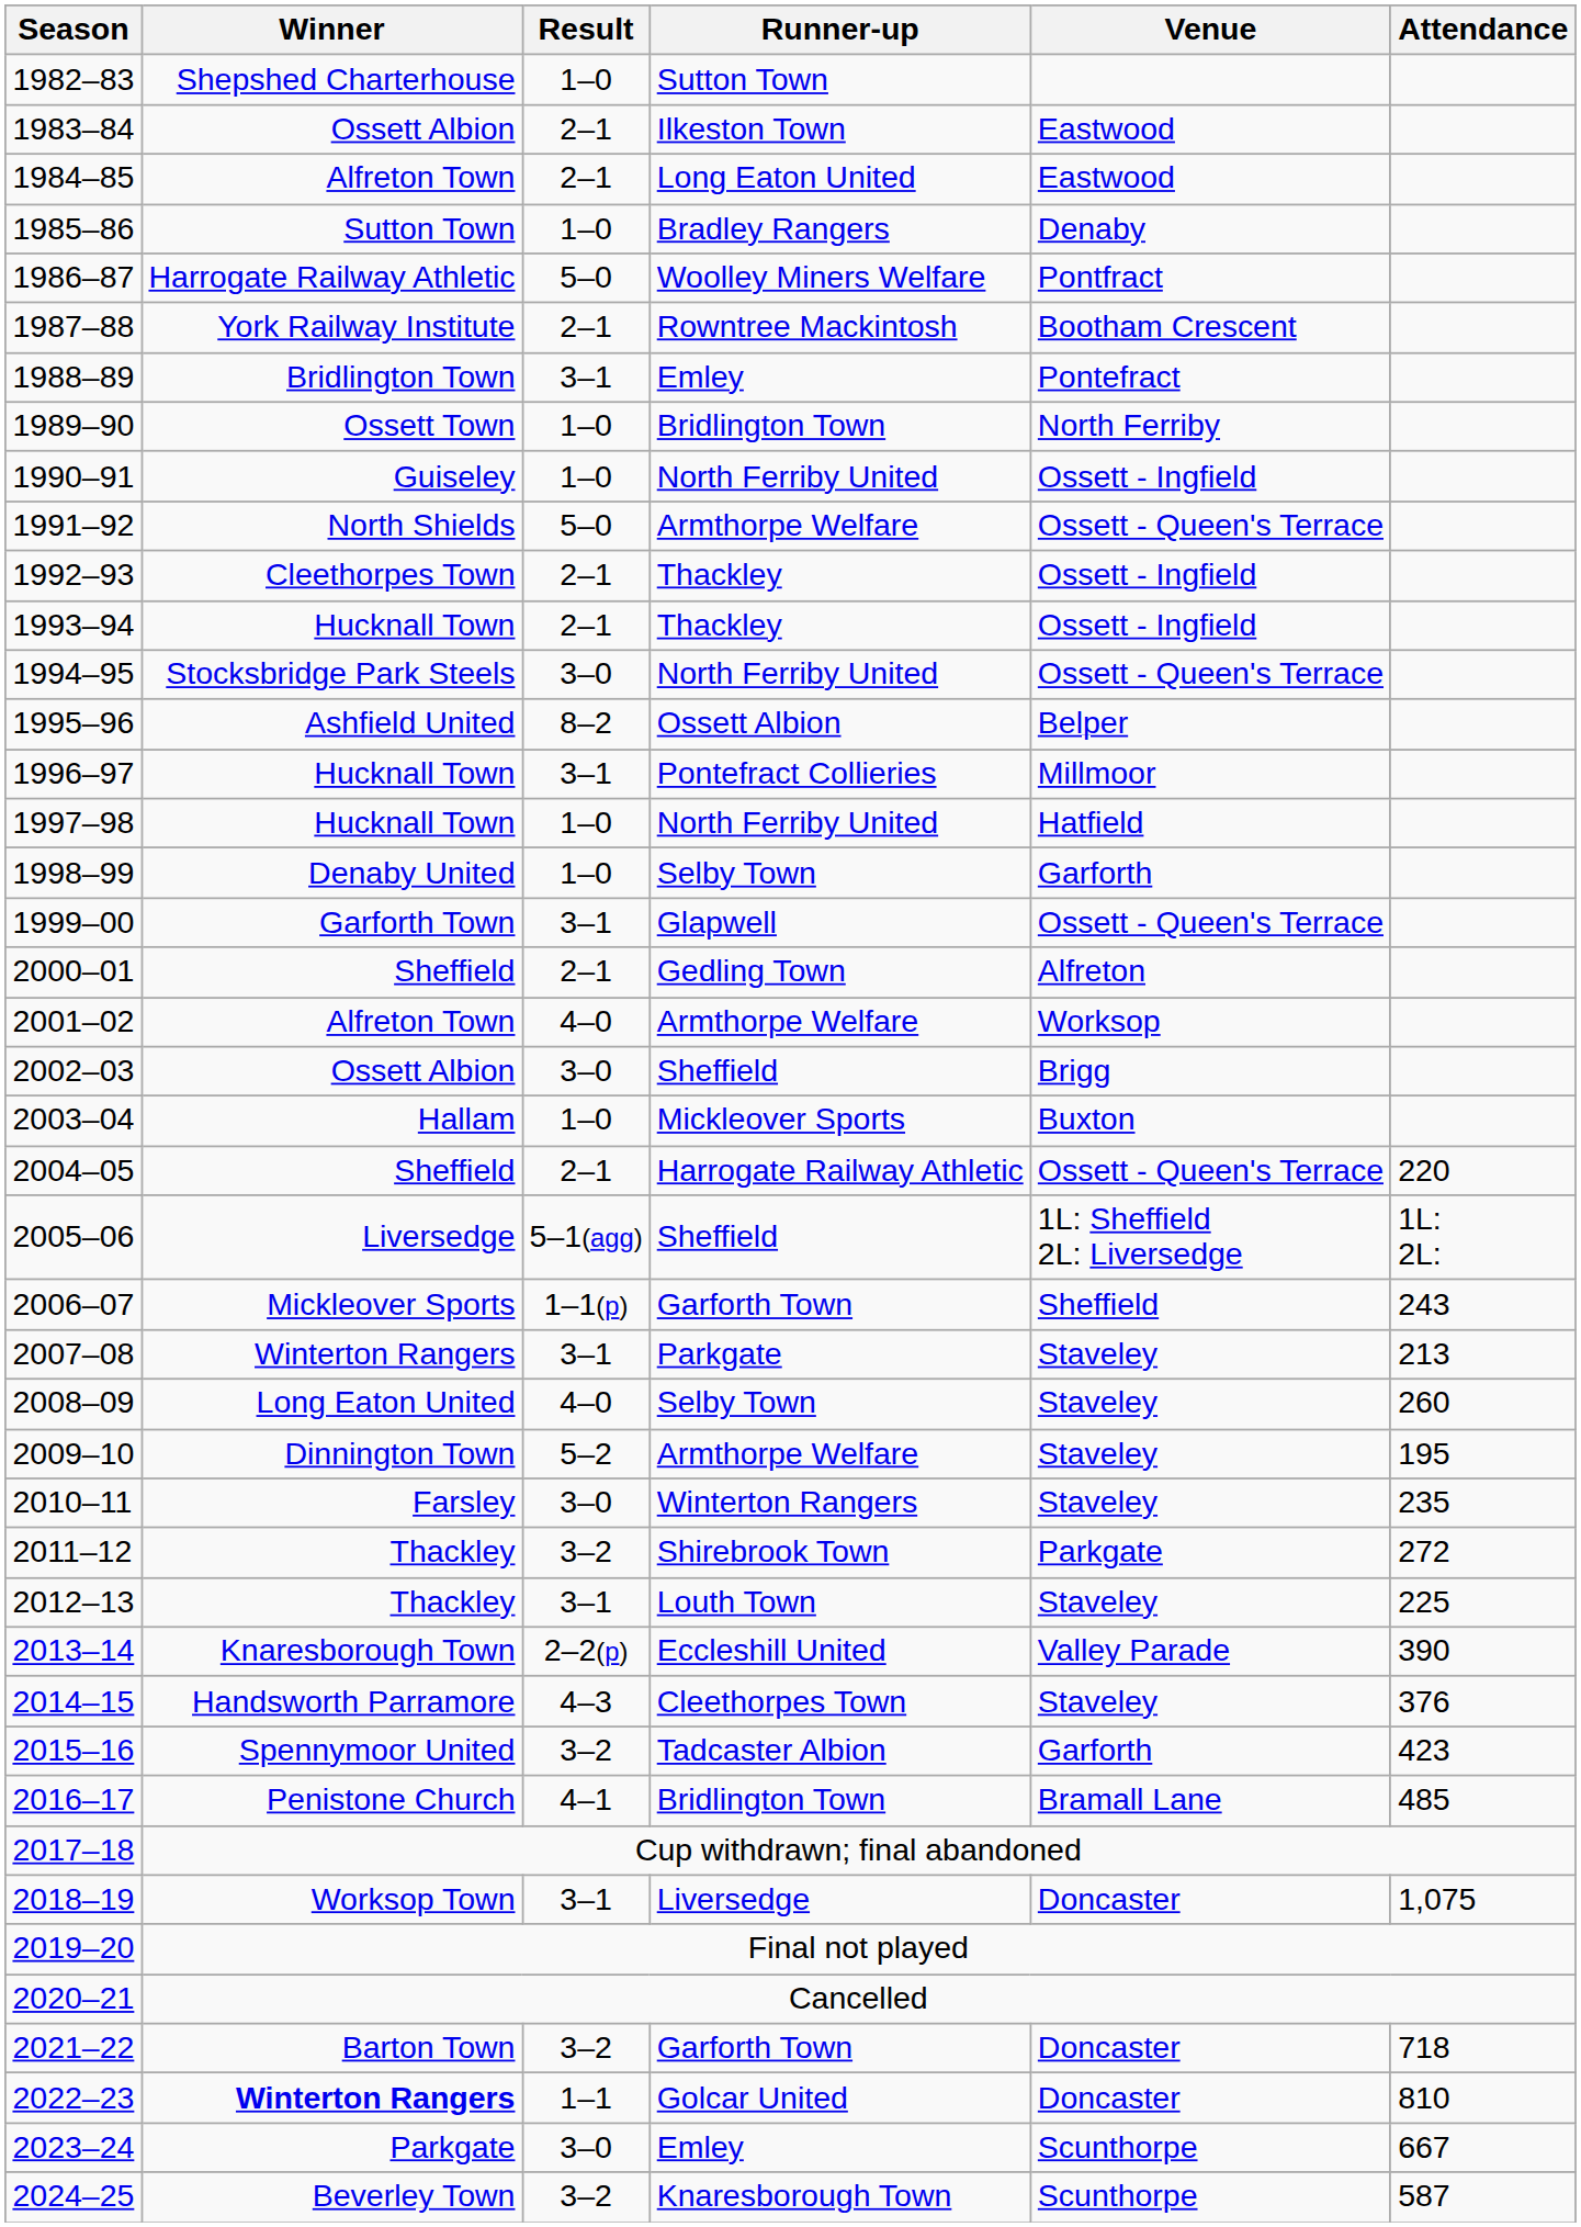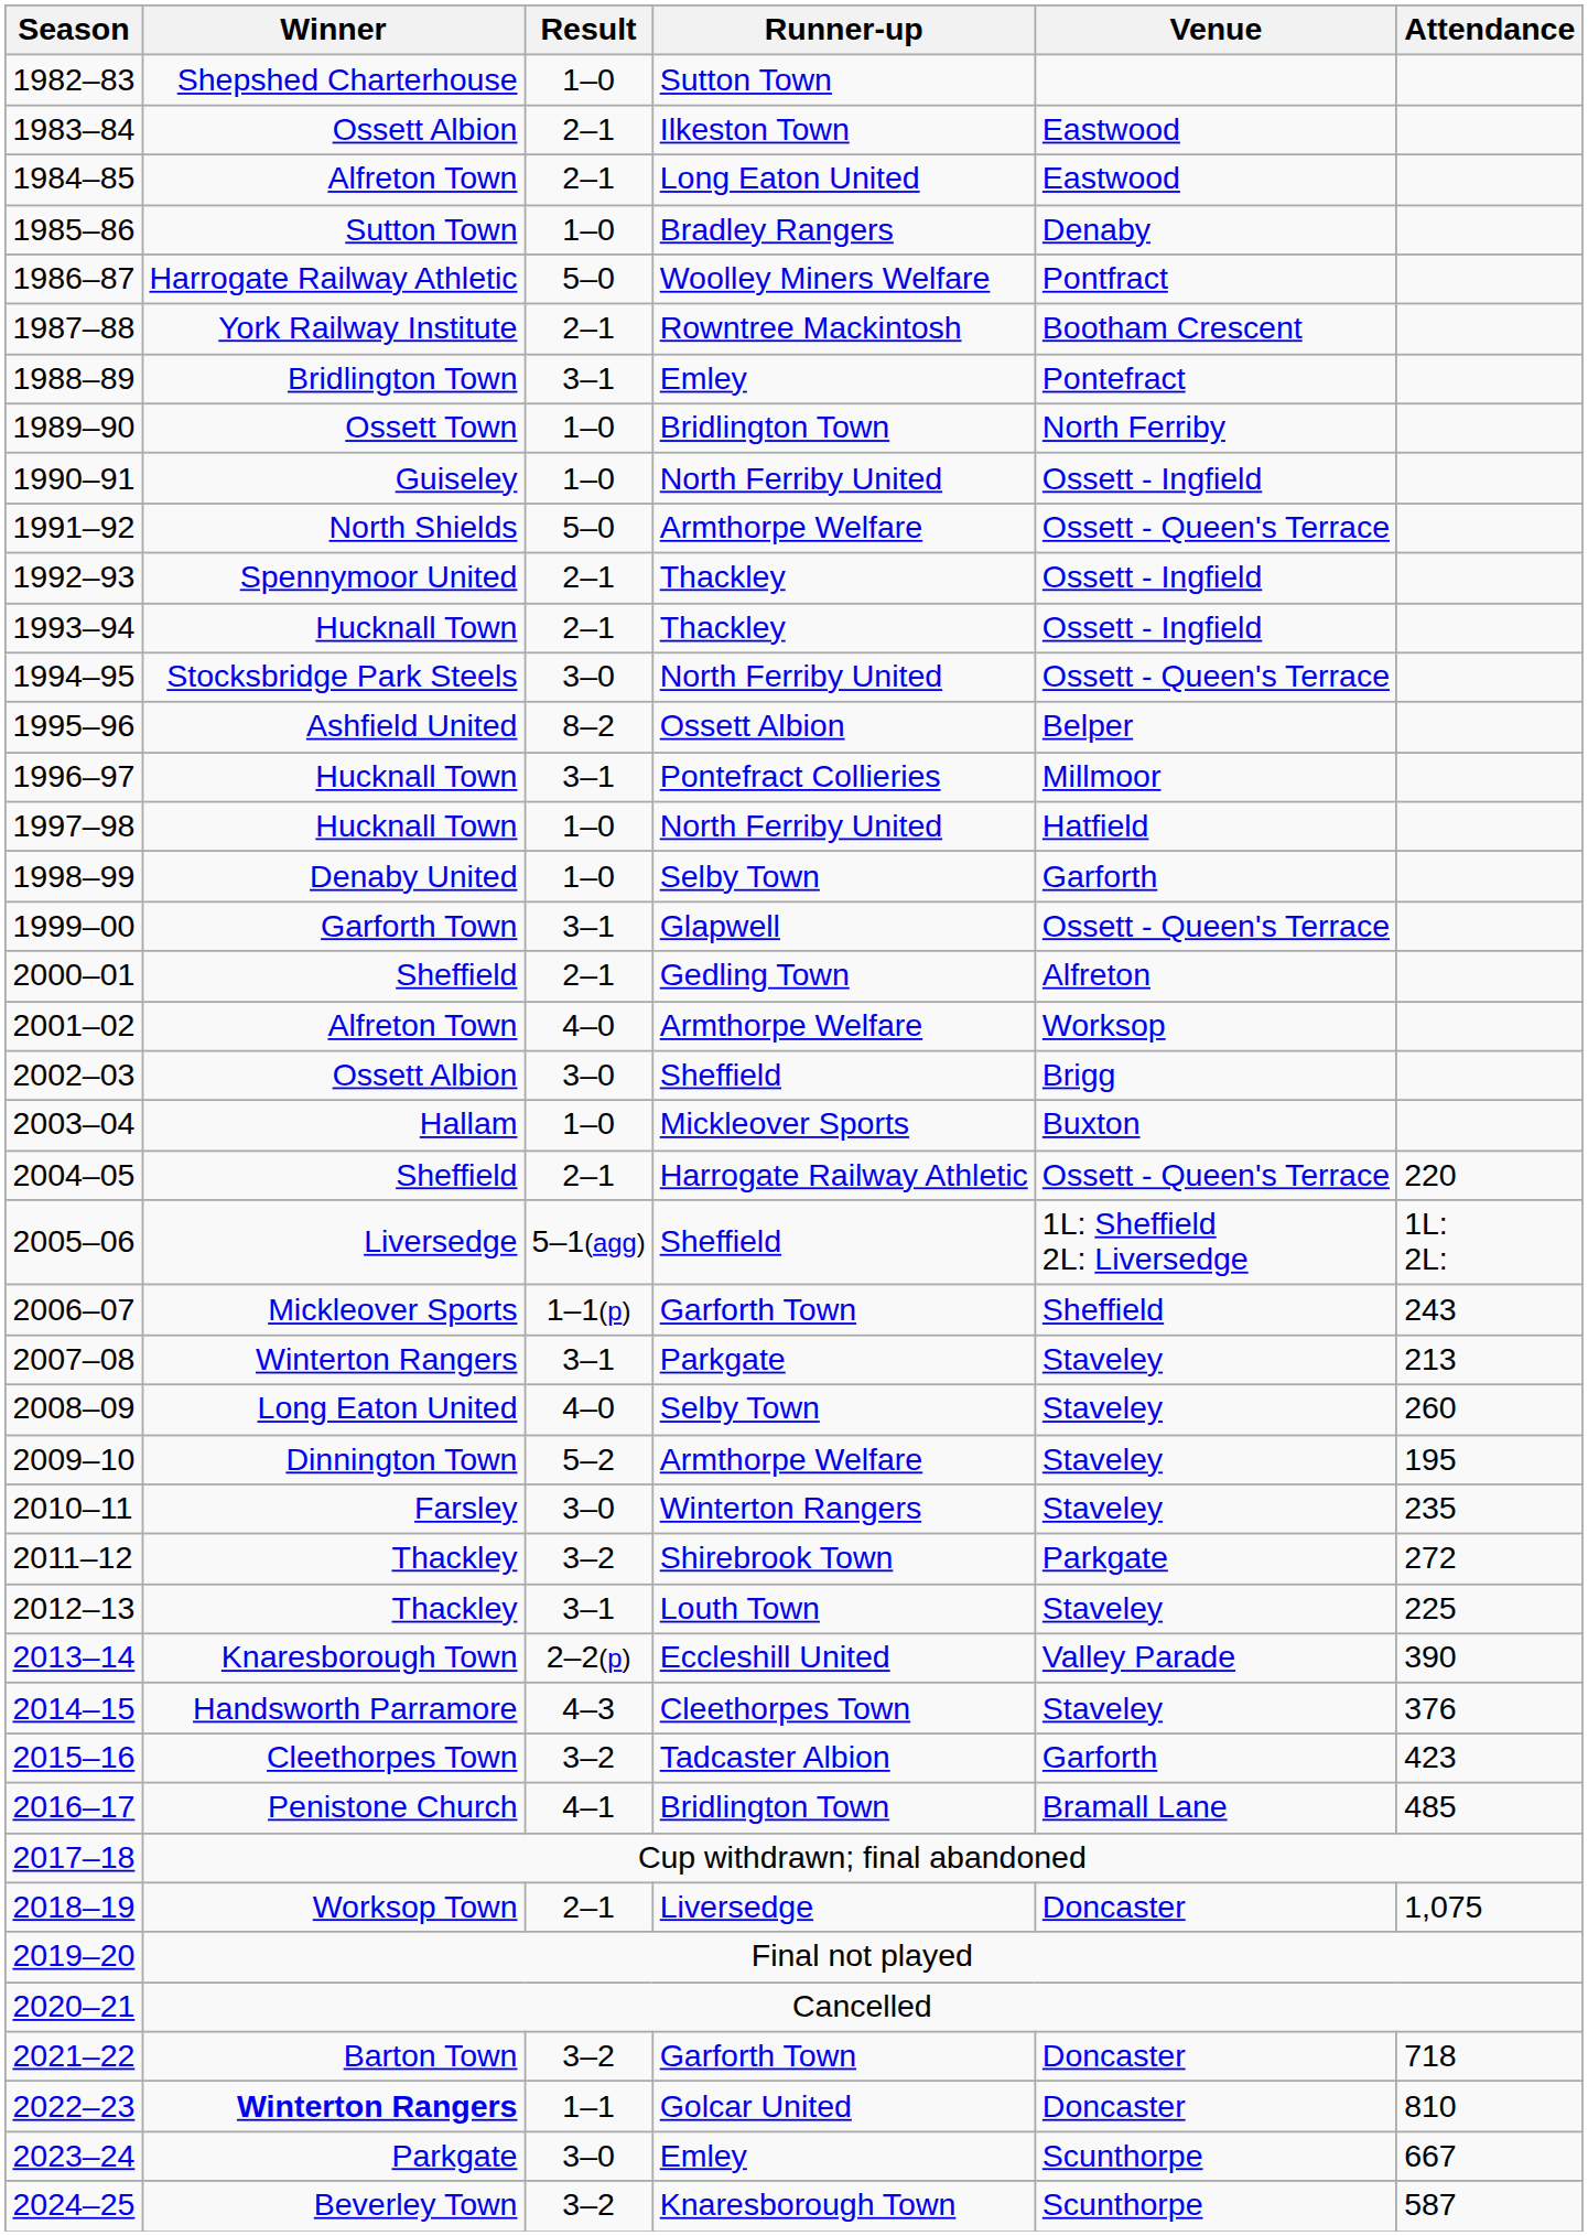 <table class="wikitable">
 <tr>
 <th>Season</th>
 <th>Winner</th>
 <th>Result</th>
 <th>Runner-up</th>
 <th>Venue</th>
 <th>Attendance</th>
 </tr>
 <tr>
 <td>1982–83</td>
 <td align="right"><a href='#'>Shepshed Charterhouse</a></td>
 <td style="text-align:center;">1–0</td>
 <td><a href='#'>Sutton Town</a></td>
 <td></td>
 <td></td>
 </tr>
 <tr>
 <td>1983–84</td>
 <td align="right"><a href='#'>Ossett Albion</a></td>
 <td style="text-align:center;">2–1</td>
 <td><a href='#'>Ilkeston Town</a></td>
 <td><a href='#'>Eastwood</a></td>
 <td></td>
 </tr>
 <tr>
 <td>1984–85</td>
 <td align="right"><a href='#'>Alfreton Town</a></td>
 <td style="text-align:center;">2–1</td>
 <td><a href='#'>Long Eaton United</a></td>
 <td><a href='#'>Eastwood</a></td>
 <td></td>
 </tr>
 <tr>
 <td>1985–86</td>
 <td align="right"><a href='#'>Sutton Town</a></td>
 <td style="text-align:center;">1–0</td>
 <td><a href='#'>Bradley Rangers</a></td>
 <td><a href='#'>Denaby</a></td>
 <td></td>
 </tr>
 <tr>
 <td>1986–87</td>
 <td align="right"><a href='#'>Harrogate Railway Athletic</a></td>
 <td style="text-align:center;">5–0</td>
 <td><a href='#'>Woolley Miners Welfare</a></td>
 <td><a href='#'>Pontfract</a></td>
 <td></td>
 </tr>
 <tr>
 <td>1987–88</td>
 <td align="right"><a href='#'>York Railway Institute</a></td>
 <td style="text-align:center;">2–1</td>
 <td><a href='#'>Rowntree Mackintosh</a></td>
 <td><a href='#'>Bootham Crescent</a></td>
 <td></td>
 </tr>
 <tr>
 <td>1988–89</td>
 <td align="right"><a href='#'>Bridlington Town</a></td>
 <td style="text-align:center;">3–1</td>
 <td><a href='#'>Emley</a></td>
 <td><a href='#'>Pontefract</a></td>
 <td></td>
 </tr>
 <tr>
 <td>1989–90</td>
 <td align="right"><a href='#'>Ossett Town</a></td>
 <td style="text-align:center;">1–0</td>
 <td><a href='#'>Bridlington Town</a></td>
 <td><a href='#'>North Ferriby</a></td>
 <td></td>
 </tr>
 <tr>
 <td>1990–91</td>
 <td align="right"><a href='#'>Guiseley</a></td>
 <td style="text-align:center;">1–0</td>
 <td><a href='#'>North Ferriby United</a></td>
 <td><a href='#'>Ossett - Ingfield</a></td>
 <td></td>
 </tr>
 <tr>
 <td>1991–92</td>
 <td align="right"><a href='#'>North Shields</a></td>
 <td style="text-align:center;">5–0</td>
 <td><a href='#'>Armthorpe Welfare</a></td>
 <td><a href='#'>Ossett - Queen's Terrace</a></td>
 <td></td>
 </tr>
 <tr>
 <td>1992–93</td>
-<td align="right"><a href='#'>Cleethorpes Town</a></td>
+<td align="right"><a href='#'>Spennymoor United</a></td>
 <td style="text-align:center;">2–1</td>
 <td><a href='#'>Thackley</a></td>
 <td><a href='#'>Ossett - Ingfield</a></td>
 <td></td>
 </tr>
 <tr>
 <td>1993–94</td>
 <td align="right"><a href='#'>Hucknall Town</a></td>
 <td style="text-align:center;">2–1</td>
 <td><a href='#'>Thackley</a></td>
 <td><a href='#'>Ossett - Ingfield</a></td>
 <td></td>
 </tr>
 <tr>
 <td>1994–95</td>
 <td align="right"><a href='#'>Stocksbridge Park Steels</a></td>
 <td style="text-align:center;">3–0</td>
 <td><a href='#'>North Ferriby United</a></td>
 <td><a href='#'>Ossett - Queen's Terrace</a></td>
 <td></td>
 </tr>
 <tr>
 <td>1995–96</td>
 <td align="right"><a href='#'>Ashfield United</a></td>
 <td style="text-align:center;">8–2</td>
 <td><a href='#'>Ossett Albion</a></td>
 <td><a href='#'>Belper</a></td>
 <td></td>
 </tr>
 <tr>
 <td>1996–97</td>
 <td align="right"><a href='#'>Hucknall Town</a></td>
 <td style="text-align:center;">3–1</td>
 <td><a href='#'>Pontefract Collieries</a></td>
 <td><a href='#'>Millmoor</a></td>
 <td></td>
 </tr>
 <tr>
 <td>1997–98</td>
 <td align="right"><a href='#'>Hucknall Town</a></td>
 <td style="text-align:center;">1–0</td>
 <td><a href='#'>North Ferriby United</a></td>
 <td><a href='#'>Hatfield</a></td>
 <td></td>
 </tr>
 <tr>
 <td>1998–99</td>
 <td align="right"><a href='#'>Denaby United</a></td>
 <td style="text-align:center;">1–0</td>
 <td><a href='#'>Selby Town</a></td>
 <td><a href='#'>Garforth</a></td>
 <td></td>
 </tr>
 <tr>
 <td>1999–00</td>
 <td align="right"><a href='#'>Garforth Town</a></td>
 <td style="text-align:center;">3–1</td>
 <td><a href='#'>Glapwell</a></td>
 <td><a href='#'>Ossett - Queen's Terrace</a></td>
 <td></td>
 </tr>
 <tr>
 <td>2000–01</td>
 <td align="right"><a href='#'>Sheffield</a></td>
 <td style="text-align:center;">2–1</td>
 <td><a href='#'>Gedling Town</a></td>
 <td><a href='#'>Alfreton</a></td>
 <td></td>
 </tr>
 <tr>
 <td>2001–02</td>
 <td align="right"><a href='#'>Alfreton Town</a></td>
 <td style="text-align:center;">4–0</td>
 <td><a href='#'>Armthorpe Welfare</a></td>
 <td><a href='#'>Worksop</a></td>
 <td></td>
 </tr>
 <tr>
 <td>2002–03</td>
 <td align="right"><a href='#'>Ossett Albion</a></td>
 <td style="text-align:center;">3–0</td>
 <td><a href='#'>Sheffield</a></td>
 <td><a href='#'>Brigg</a></td>
 <td></td>
 </tr>
 <tr>
 <td>2003–04</td>
 <td align="right"><a href='#'>Hallam</a></td>
 <td style="text-align:center;">1–0</td>
 <td><a href='#'>Mickleover Sports</a></td>
 <td><a href='#'>Buxton</a></td>
 <td></td>
 </tr>
 <tr>
 <td>2004–05</td>
 <td align="right"><a href='#'>Sheffield</a></td>
 <td style="text-align:center;">2–1</td>
 <td><a href='#'>Harrogate Railway Athletic</a></td>
 <td><a href='#'>Ossett - Queen's Terrace</a></td>
 <td>220</td>
 </tr>
 <tr>
 <td>2005–06</td>
 <td align="right"><a href='#'>Liversedge</a></td>
 <td style="text-align:center;">5–1<small>(<a href='#'>agg</a>)</small></td>
 <td><a href='#'>Sheffield</a></td>
 <td>1L: <a href='#'>Sheffield</a><br>2L: <a href='#'>Liversedge</a></td>
 <td>1L: <br>2L:</td>
 </tr>
 <tr>
 <td>2006–07</td>
 <td align="right"><a href='#'>Mickleover Sports</a></td>
 <td style="text-align:center;">1–1<small>(<a href='#'>p</a>)</small></td>
 <td><a href='#'>Garforth Town</a></td>
 <td><a href='#'>Sheffield</a></td>
 <td>243</td>
 </tr>
 <tr>
 <td>2007–08</td>
 <td align="right"><a href='#'>Winterton Rangers</a></td>
 <td style="text-align:center;">3–1</td>
 <td><a href='#'>Parkgate</a></td>
 <td><a href='#'>Staveley</a></td>
 <td>213</td>
 </tr>
 <tr>
 <td>2008–09</td>
 <td align="right"><a href='#'>Long Eaton United</a></td>
 <td style="text-align:center;">4–0</td>
 <td><a href='#'>Selby Town</a></td>
 <td><a href='#'>Staveley</a></td>
 <td>260</td>
 </tr>
 <tr>
 <td>2009–10</td>
 <td align="right"><a href='#'>Dinnington Town</a></td>
 <td style="text-align:center;">5–2</td>
 <td><a href='#'>Armthorpe Welfare</a></td>
 <td><a href='#'>Staveley</a></td>
 <td>195</td>
 </tr>
 <tr>
 <td>2010–11</td>
 <td align="right"><a href='#'>Farsley</a></td>
 <td style="text-align:center;">3–0</td>
 <td><a href='#'>Winterton Rangers</a></td>
 <td><a href='#'>Staveley</a></td>
 <td>235</td>
 </tr>
 <tr>
 <td>2011–12</td>
 <td align="right"><a href='#'>Thackley</a></td>
 <td style="text-align:center;">3–2</td>
 <td><a href='#'>Shirebrook Town</a></td>
 <td><a href='#'>Parkgate</a></td>
 <td>272</td>
 </tr>
 <tr>
 <td>2012–13</td>
 <td align="right"><a href='#'>Thackley</a></td>
 <td style="text-align:center;">3–1</td>
 <td><a href='#'>Louth Town</a></td>
 <td><a href='#'>Staveley</a></td>
 <td>225</td>
 </tr>
 <tr>
 <td><a href='#'>2013–14</a></td>
 <td align="right"><a href='#'>Knaresborough Town</a></td>
 <td style="text-align:center;">2–2<small>(<a href='#'>p</a>)</small></td>
 <td><a href='#'>Eccleshill United</a></td>
 <td><a href='#'>Valley Parade</a></td>
 <td>390</td>
 </tr>
 <tr>
 <td><a href='#'>2014–15</a></td>
 <td align="right"><a href='#'>Handsworth Parramore</a></td>
 <td style="text-align:center;">4–3</td>
 <td><a href='#'>Cleethorpes Town</a></td>
 <td><a href='#'>Staveley</a></td>
 <td>376</td>
 </tr>
 <tr>
 <td><a href='#'>2015–16</a></td>
-<td align="right"><a href='#'>Spennymoor United</a></td>
+<td align="right"><a href='#'>Cleethorpes Town</a></td>
 <td style="text-align:center;">3–2</td>
 <td><a href='#'>Tadcaster Albion</a></td>
 <td><a href='#'>Garforth</a></td>
 <td>423</td>
 </tr>
 <tr>
 <td><a href='#'>2016–17</a></td>
 <td align="right"><a href='#'>Penistone Church</a></td>
 <td style="text-align:center;">4–1</td>
 <td><a href='#'>Bridlington Town</a></td>
 <td><a href='#'>Bramall Lane</a></td>
 <td>485</td>
 </tr>
 <tr>
 <td><a href='#'>2017–18</a></td>
 <td align="center" colspan=5>Cup withdrawn; final abandoned</td>
 </tr>
 <tr>
 <td><a href='#'>2018–19</a></td>
 <td align="right"><a href='#'>Worksop Town</a></td>
-<td style="text-align:center;">3–1</td>
+<td style="text-align:center;">2–1</td>
 <td><a href='#'>Liversedge</a></td>
 <td><a href='#'>Doncaster</a></td>
 <td>1,075</td>
 </tr>
 <tr>
 <td><a href='#'>2019–20</a></td>
 <td align="center" colspan=5>Final not played</td>
 </tr>
 <tr>
 <td><a href='#'>2020–21</a></td>
 <td align="center" colspan=5>Cancelled</td>
 </tr>
 <tr>
 <td><a href='#'>2021–22</a></td>
 <td align="right"><a href='#'>Barton Town</a></td>
 <td style="text-align:center;">3–2</td>
 <td><a href='#'>Garforth Town</a></td>
 <td><a href='#'>Doncaster</a></td>
 <td>718</td>
 </tr>
 <tr>
 <td><a href='#'>2022–23</a></td>
 <td align="right"><strong><a href='#'>Winterton Rangers</a></strong></td>
 <td style="text-align:center;">1–1</td>
 <td><a href='#'>Golcar United</a></td>
 <td><a href='#'>Doncaster</a></td>
 <td>810</td>
 </tr>
 <tr>
 <td><a href='#'>2023–24</a></td>
 <td align="right"><a href='#'>Parkgate</a></td>
 <td style="text-align:center;">3–0</td>
 <td><a href='#'>Emley</a></td>
 <td><a href='#'>Scunthorpe</a></td>
 <td>667</td>
 </tr>
 <tr>
 <td><a href='#'>2024–25</a></td>
 <td align="right"><a href='#'>Beverley Town</a></td>
 <td style="text-align:center;">3–2</td>
 <td><a href='#'>Knaresborough Town</a></td>
 <td><a href='#'>Scunthorpe</a></td>
 <td>587</td>
 </tr>
 </table>
